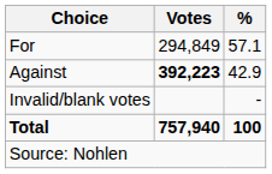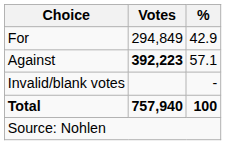 <table class=wikitable style=text-align:right>
 <tr>
 <th>Choice</th>
 <th>Votes</th>
 <th>%</th>
 </tr>
 <tr>
 <td align=left>For</td>
 <td>294,849</td>
-<td>57.1</td>
+<td>42.9</td>
 </tr>
 <tr>
 <td align=left>Against</td>
 <td><strong>392,223</strong></td>
-<td>42.9</td>
+<td>57.1</td>
 </tr>
 <tr>
 <td align=left>Invalid/blank votes</td>
 <td></td>
 <td>-</td>
 </tr>
 <tr>
 <td align=left><strong>Total</strong></td>
 <td><strong>757,940</strong></td>
 <td><strong>100</strong></td>
 </tr>
 <tr>
 <td align=left colspan=3>Source: Nohlen</td>
 </tr>
 </table>
